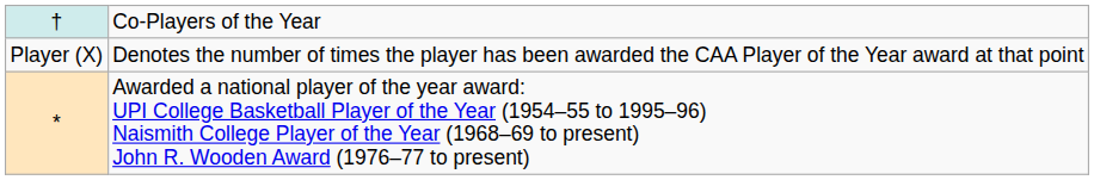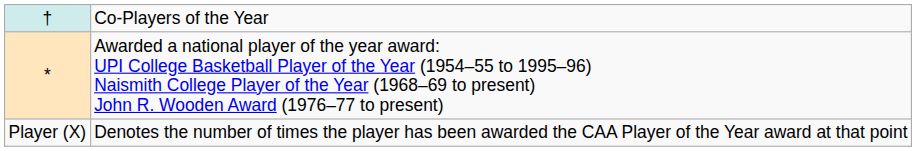 <table class="wikitable">
 <tr>
 <td style="background-color:#CFECEC;" align="center">†</td>
 <td>Co-Players of the Year</td>
 </tr>
 <tr>
+<td style="background-color:#FFE6BD;" align="center">*</td>
+<td>Awarded a national player of the year award: <br><a href='#'>UPI College Basketball Player of the Year</a> (1954–55 to 1995–96)<br> <a href='#'>Naismith College Player of the Year</a> (1968–69 to present)<br> <a href='#'>John R. Wooden Award</a> (1976–77 to present)</td>
+</tr>
+<tr>
 <td>Player (X)</td>
 <td>Denotes the number of times the player has been awarded the CAA Player of the Year award at that point</td>
 </tr>
-<tr>
-<td style="background-color:#FFE6BD;" align="center">*</td>
-<td>Awarded a national player of the year award: <br><a href='#'>UPI College Basketball Player of the Year</a> (1954–55 to 1995–96)<br> <a href='#'>Naismith College Player of the Year</a> (1968–69 to present)<br> <a href='#'>John R. Wooden Award</a> (1976–77 to present)</td>
-</tr>
 </table>
